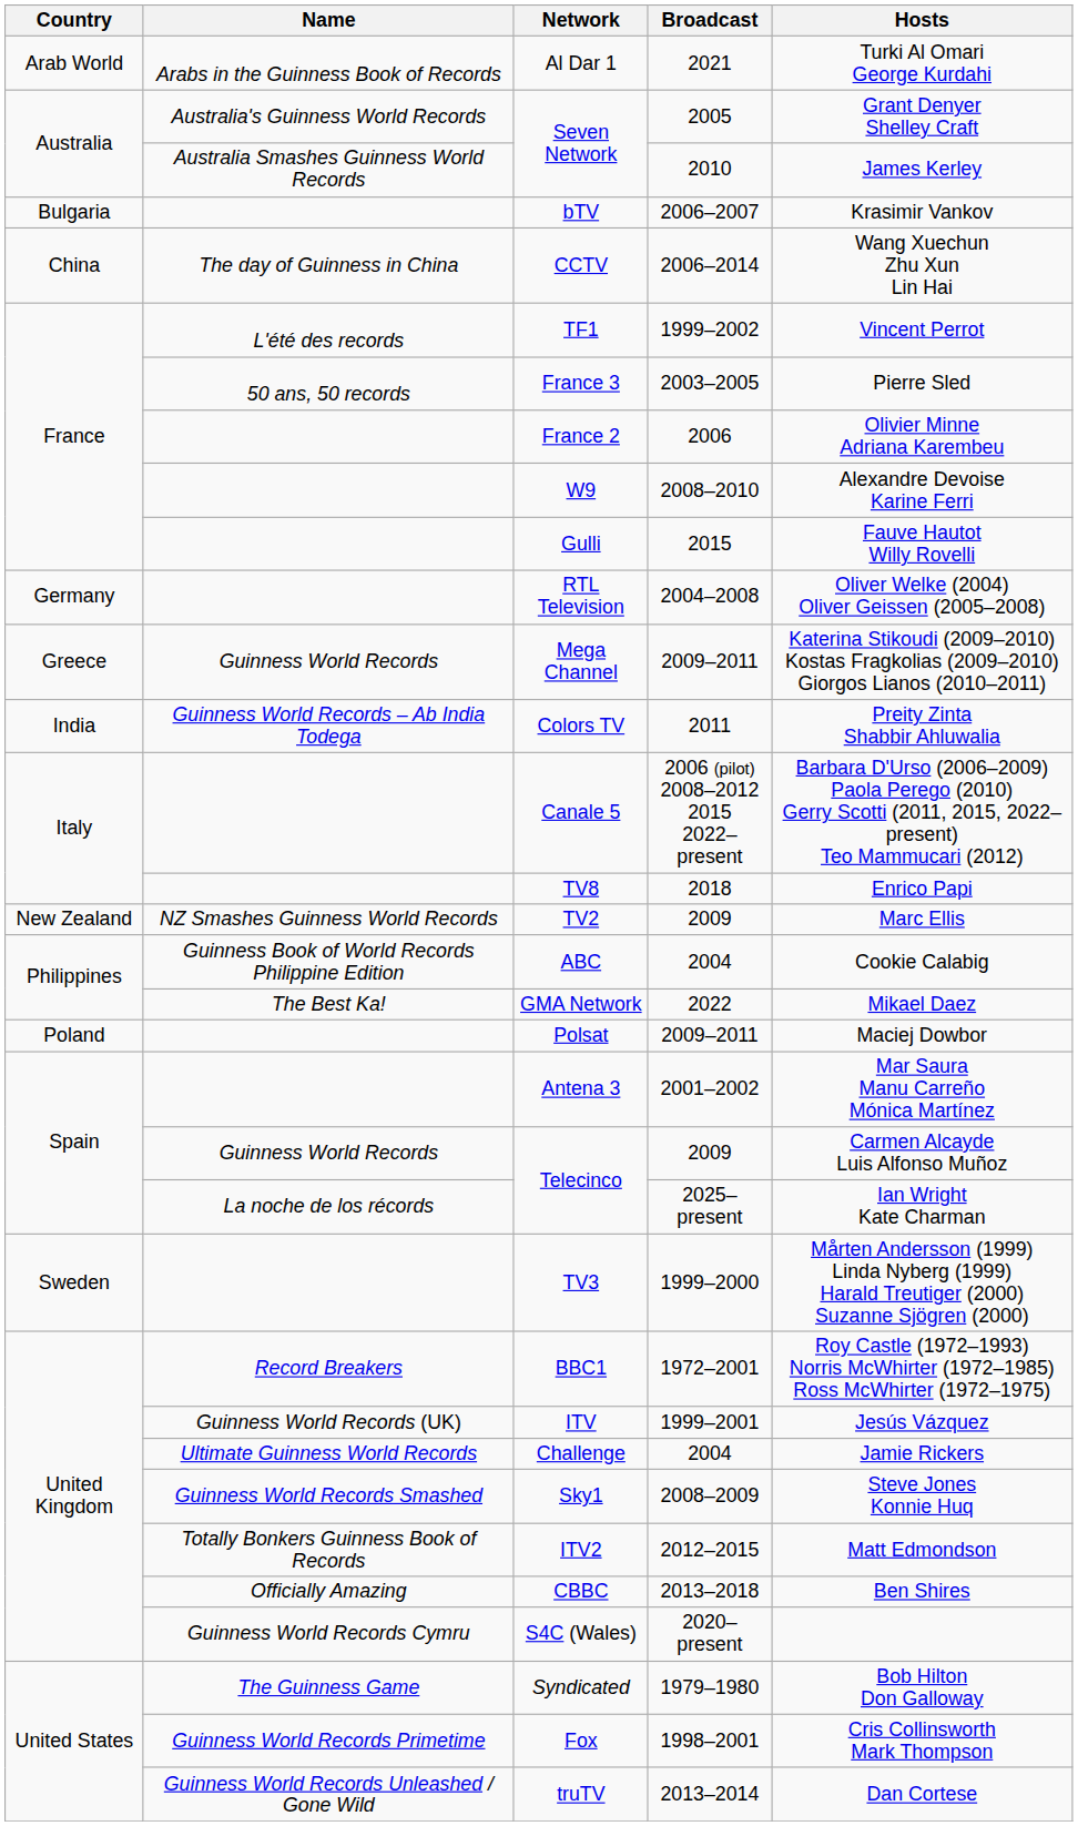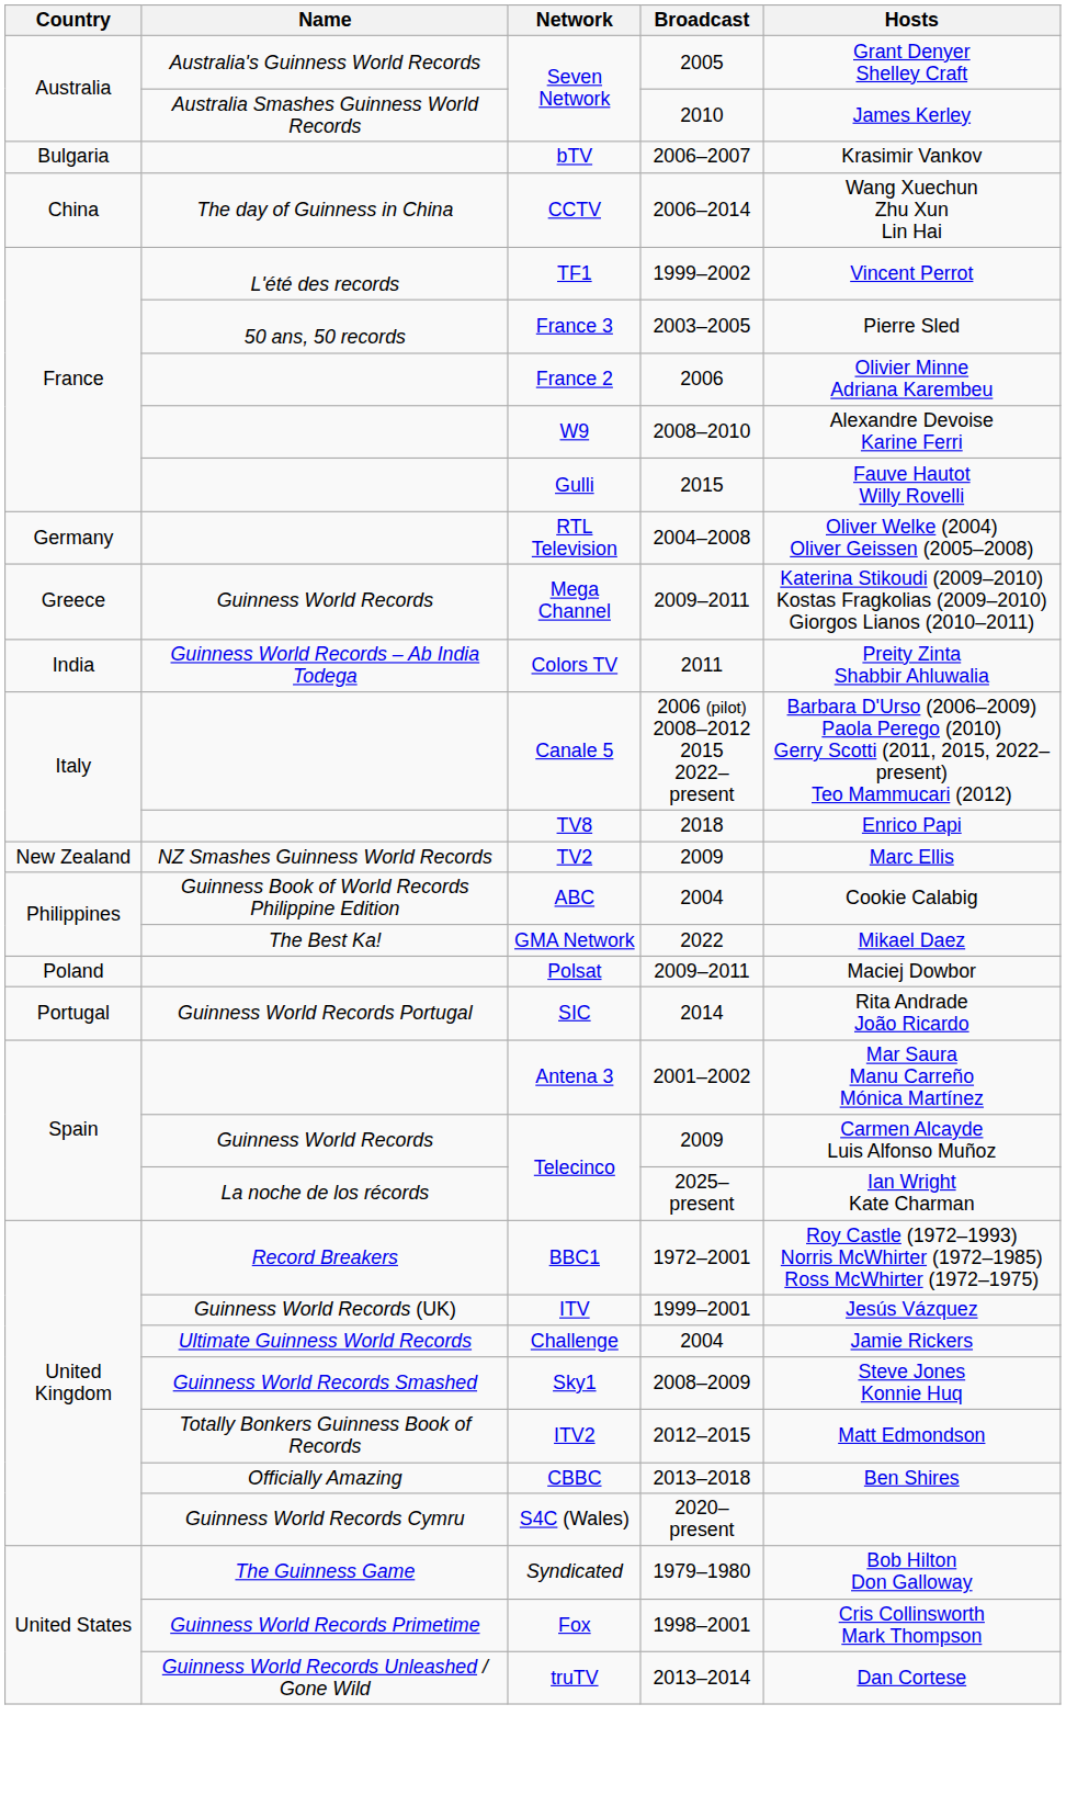 <table class="wikitable" style="text-align:center">
 <tr>
 <th>Country</th>
 <th>Name</th>
 <th>Network</th>
 <th>Broadcast</th>
 <th>Hosts</th>
-</tr>
-<tr>
-<td>Arab World</td>
-<td><br><em>Arabs in the Guinness Book of Records</em></td>
-<td>Al Dar 1</td>
-<td>2021</td>
-<td>Turki Al Omari<br> <a href='#'>George Kurdahi</a></td>
 </tr>
 <tr>
 <td rowspan="2">Australia</td>
 <td><em>Australia's Guinness World Records</em></td>
 <td rowspan=2><a href='#'>Seven Network</a></td>
 <td>2005</td>
 <td><a href='#'>Grant Denyer</a> <br> <a href='#'>Shelley Craft</a></td>
 </tr>
 <tr>
 <td><em>Australia Smashes Guinness World Records</em></td>
 <td>2010</td>
 <td><a href='#'>James Kerley</a></td>
 </tr>
 <tr>
 <td>Bulgaria</td>
 <td><em></em></td>
 <td><a href='#'>bTV</a></td>
 <td>2006–2007</td>
 <td>Krasimir Vankov</td>
 </tr>
 <tr>
 <td>China</td>
 <td><em>The day of Guinness in China</em></td>
 <td><a href='#'>CCTV</a></td>
 <td>2006–2014</td>
 <td>Wang Xuechun<br>Zhu Xun<br>Lin Hai</td>
 </tr>
 <tr>
 <td rowspan="5">France</td>
 <td> <br><em>L'été des records</em> </td>
 <td><a href='#'>TF1</a></td>
 <td>1999–2002</td>
 <td><a href='#'>Vincent Perrot</a></td>
 </tr>
 <tr>
 <td> <br><em>50 ans, 50 records</em> </td>
 <td><a href='#'>France 3</a></td>
 <td>2003–2005</td>
 <td>Pierre Sled</td>
 </tr>
 <tr>
 <td></td>
 <td><a href='#'>France 2</a></td>
 <td>2006</td>
 <td><a href='#'>Olivier Minne</a><br><a href='#'>Adriana Karembeu</a></td>
 </tr>
 <tr>
 <td></td>
 <td><a href='#'>W9</a></td>
 <td>2008–2010</td>
 <td>Alexandre Devoise<br><a href='#'>Karine Ferri</a></td>
 </tr>
 <tr>
 <td></td>
 <td><a href='#'>Gulli</a></td>
 <td>2015</td>
 <td><a href='#'>Fauve Hautot</a><br><a href='#'>Willy Rovelli</a></td>
 </tr>
 <tr>
 <td>Germany</td>
 <td></td>
 <td><a href='#'>RTL Television</a></td>
 <td>2004–2008</td>
 <td><a href='#'>Oliver Welke</a> (2004)<br><a href='#'>Oliver Geissen</a> (2005–2008)</td>
 </tr>
 <tr>
 <td>Greece</td>
 <td><em>Guinness World Records</em></td>
 <td><a href='#'>Mega Channel</a></td>
 <td>2009–2011</td>
 <td><a href='#'>Katerina Stikoudi</a> (2009–2010)<br>Kostas Fragkolias (2009–2010)<br>Giorgos Lianos (2010–2011)</td>
 </tr>
 <tr>
 <td>India</td>
 <td><em><a href='#'>Guinness World Records – Ab India Todega</a></em></td>
 <td><a href='#'>Colors TV</a></td>
 <td>2011</td>
 <td><a href='#'>Preity Zinta</a> <br> <a href='#'>Shabbir Ahluwalia</a></td>
 </tr>
 <tr>
 <td rowspan="2">Italy</td>
 <td></td>
 <td><a href='#'>Canale 5</a></td>
 <td>2006 <small>(pilot)</small><br>2008–2012<br>2015<br>2022–present</td>
 <td><a href='#'>Barbara D'Urso</a> (2006–2009) <br> <a href='#'>Paola Perego</a> (2010) <br> <a href='#'>Gerry Scotti</a> (2011, 2015, 2022–present) <br> <a href='#'>Teo Mammucari</a> (2012)</td>
 </tr>
 <tr>
 <td></td>
 <td><a href='#'>TV8</a></td>
 <td>2018</td>
 <td><a href='#'>Enrico Papi</a></td>
 </tr>
 <tr>
 <td>New Zealand</td>
 <td><em>NZ Smashes Guinness World Records</em></td>
 <td><a href='#'>TV2</a></td>
 <td>2009</td>
 <td><a href='#'>Marc Ellis</a></td>
 </tr>
 <tr>
 <td rowspan="2">Philippines</td>
 <td><em>Guinness Book of World Records Philippine Edition</em></td>
 <td><a href='#'>ABC</a></td>
 <td>2004</td>
 <td>Cookie Calabig</td>
 </tr>
 <tr>
 <td><em>The Best Ka!</em></td>
 <td><a href='#'>GMA Network</a></td>
 <td>2022</td>
 <td><a href='#'>Mikael Daez</a></td>
 </tr>
 <tr>
 <td>Poland</td>
 <td></td>
 <td><a href='#'>Polsat</a></td>
 <td>2009–2011</td>
 <td>Maciej Dowbor</td>
 </tr>
 <tr>
+<td>Portugal</td>
+<td><em>Guinness World Records Portugal</em></td>
+<td><a href='#'>SIC</a></td>
+<td>2014</td>
+<td>Rita Andrade<br><a href='#'>João Ricardo</a></td>
+</tr>
+<tr>
 <td rowspan="3">Spain</td>
 <td></td>
 <td><a href='#'>Antena 3</a></td>
 <td>2001–2002</td>
 <td><a href='#'>Mar Saura</a><br><a href='#'>Manu Carreño</a><br><a href='#'>Mónica Martínez</a></td>
 </tr>
 <tr>
 <td><em>Guinness World Records</em></td>
 <td rowspan="2"><a href='#'>Telecinco</a></td>
 <td>2009</td>
 <td><a href='#'>Carmen Alcayde</a><br>Luis Alfonso Muñoz</td>
 </tr>
 <tr>
 <td><em>La noche de los récords</em></td>
 <td>2025–present</td>
 <td><a href='#'>Ian Wright</a><br>Kate Charman</td>
-</tr>
-<tr>
-<td>Sweden</td>
-<td></td>
-<td><a href='#'>TV3</a></td>
-<td>1999–2000</td>
-<td><a href='#'>Mårten Andersson</a> (1999)<br>Linda Nyberg (1999)<br><a href='#'>Harald Treutiger</a> (2000)<br><a href='#'>Suzanne Sjögren</a> (2000)</td>
 </tr>
 <tr>
 <td rowspan="7">United Kingdom</td>
 <td><em><a href='#'>Record Breakers</a></em></td>
 <td><a href='#'>BBC1</a></td>
 <td>1972–2001</td>
 <td><a href='#'>Roy Castle</a> (1972–1993)<br><a href='#'>Norris McWhirter</a> (1972–1985)<br><a href='#'>Ross McWhirter</a> (1972–1975)</td>
 </tr>
 <tr>
 <td><em>Guinness World Records</em> (UK)</td>
 <td><a href='#'>ITV</a></td>
 <td>1999–2001</td>
 <td><a href='#'>Jesús Vázquez</a></td>
 </tr>
 <tr>
 <td><em><a href='#'>Ultimate Guinness World Records</a></em></td>
 <td><a href='#'>Challenge</a></td>
 <td>2004</td>
 <td><a href='#'>Jamie Rickers</a></td>
 </tr>
 <tr>
 <td><em><a href='#'>Guinness World Records Smashed</a></em></td>
 <td><a href='#'>Sky1</a></td>
 <td>2008–2009</td>
 <td><a href='#'>Steve Jones</a> <br> <a href='#'>Konnie Huq</a></td>
 </tr>
 <tr>
 <td><em>Totally Bonkers Guinness Book of Records</em></td>
 <td><a href='#'>ITV2</a></td>
 <td>2012–2015</td>
 <td><a href='#'>Matt Edmondson</a></td>
 </tr>
 <tr>
 <td><em>Officially Amazing</em></td>
 <td><a href='#'>CBBC</a></td>
 <td>2013–2018</td>
 <td><a href='#'>Ben Shires</a></td>
 </tr>
 <tr>
 <td><em>Guinness World Records Cymru</em></td>
 <td><a href='#'>S4C</a> (Wales)</td>
 <td>2020–present</td>
 <td></td>
 </tr>
 <tr>
 <td rowspan="3">United States</td>
 <td><em><a href='#'>The Guinness Game</a></em></td>
 <td><em>Syndicated</em></td>
 <td>1979–1980</td>
 <td><a href='#'>Bob Hilton</a> <br> <a href='#'>Don Galloway</a></td>
 </tr>
 <tr>
 <td><em><a href='#'>Guinness World Records Primetime</a></em></td>
 <td><a href='#'>Fox</a></td>
 <td>1998–2001</td>
 <td><a href='#'>Cris Collinsworth</a><br> <a href='#'>Mark Thompson</a></td>
 </tr>
 <tr>
 <td><em><a href='#'>Guinness World Records Unleashed</a> / Gone Wild</em></td>
 <td><a href='#'>truTV</a></td>
 <td>2013–2014</td>
 <td><a href='#'>Dan Cortese</a></td>
 </tr>
 </table>
